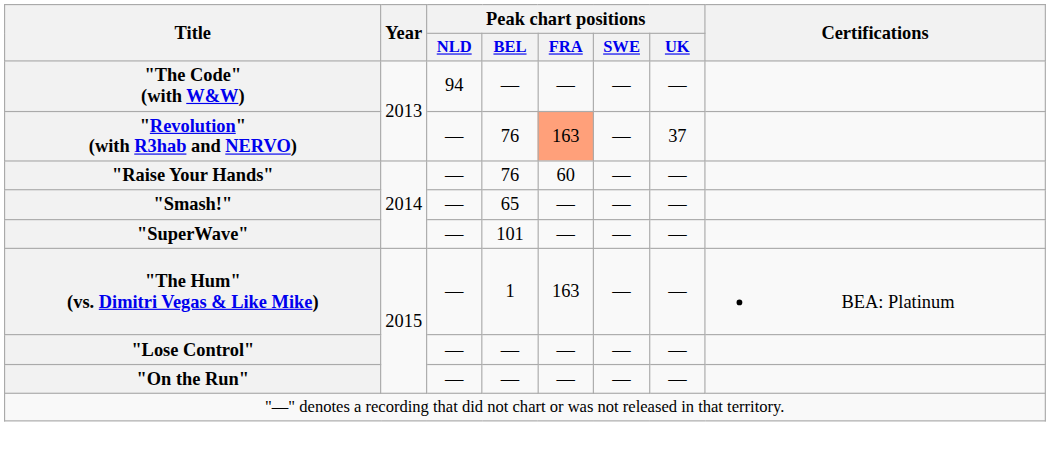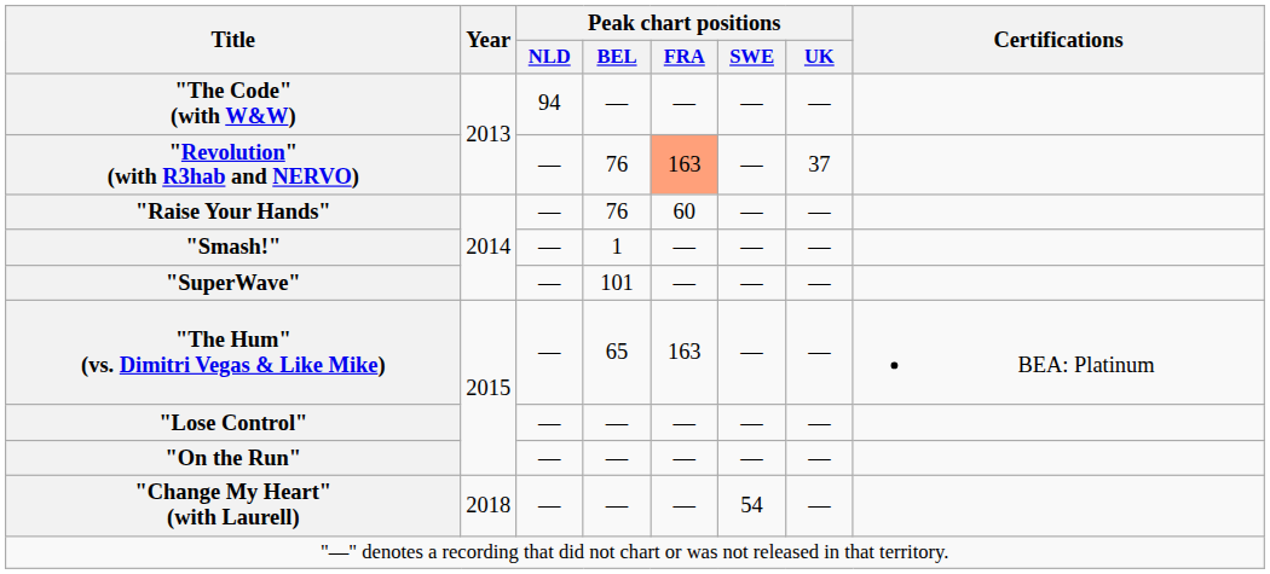 <table class="wikitable plainrowheaders" style="text-align:center;">
 <tr>
 <th rowspan="2" scope="col" style="width:20em;">Title</th>
 <th rowspan="2" scope="col" style="width:1em;">Year</th>
 <th colspan="5" scope="col">Peak chart positions</th>
 <th rowspan="2" scope="col" style="width:18em;">Certifications</th>
 </tr>
 <tr>
 <th scope="col" style="width:2.9em;font-size:90%;"><a href='#'>NLD</a><br></th>
 <th scope="col" style="width:2.9em;font-size:90%;"><a href='#'>BEL</a><br></th>
 <th scope="col" style="width:2.9em;font-size:90%;"><a href='#'>FRA</a><br></th>
 <th scope="col" style="width:2.9em;font-size:90%;"><a href='#'>SWE</a><br></th>
 <th scope="col" style="width:2.9em;font-size:90%;"><a href='#'>UK</a><br></th>
 </tr>
 <tr>
 <th scope="row">"The Code"<br><span>(with <a href='#'>W&W</a>)</span></th>
 <td rowspan="2">2013</td>
 <td>94</td>
 <td>—</td>
 <td>—</td>
 <td>—</td>
 <td>—</td>
 <td></td>
 </tr>
 <tr>
 <th scope="row">"<a href='#'>Revolution</a>"<br><span>(with <a href='#'>R3hab</a> and <a href='#'>NERVO</a>)</span></th>
 <td>—</td>
 <td>76</td>
 <td style="background: lightsalmon;">163</td>
 <td>—</td>
 <td>37</td>
 <td></td>
 </tr>
 <tr>
 <th scope="row">"Raise Your Hands"</th>
 <td rowspan="3">2014</td>
 <td>—</td>
 <td>76</td>
 <td>60</td>
 <td>—</td>
 <td>—</td>
 <td></td>
 </tr>
 <tr>
 <th scope="row">"Smash!"</th>
 <td>—</td>
-<td>65</td>
+<td>1</td>
 <td>—</td>
 <td>—</td>
 <td>—</td>
 <td></td>
 </tr>
 <tr>
 <th scope="row">"SuperWave"</th>
 <td>—</td>
 <td>101</td>
 <td>—</td>
 <td>—</td>
 <td>—</td>
 <td></td>
 </tr>
 <tr>
 <th scope="row">"The Hum"<br><span>(vs. <a href='#'>Dimitri Vegas & Like Mike</a>)</span></th>
 <td rowspan="3">2015</td>
 <td>—</td>
-<td>1</td>
+<td>65</td>
 <td>163</td>
 <td>—</td>
 <td>—</td>
 <td><br><ul><li>BEA: Platinum</li></ul></td>
 </tr>
 <tr>
 <th scope="row">"Lose Control"</th>
 <td>—</td>
 <td>—</td>
 <td>—</td>
 <td>—</td>
 <td>—</td>
 <td></td>
 </tr>
 <tr>
 <th scope="row">"On the Run"</th>
 <td>—</td>
 <td>—</td>
 <td>—</td>
 <td>—</td>
 <td>—</td>
 <td></td>
 </tr>
 <tr>
+<th scope="row">"Change My Heart"<br><span>(with Laurell)</span></th>
+<td>2018</td>
+<td>—</td>
+<td>—</td>
+<td>—</td>
+<td>54<br></td>
+<td>—</td>
+<td></td>
+</tr>
+<tr>
 <td colspan="8" style="font-size:90%">"—" denotes a recording that did not chart or was not released in that territory.</td>
 </tr>
 </table>
